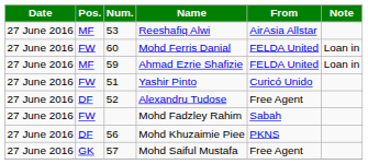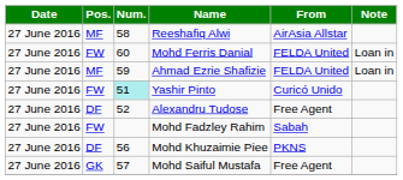 <table class="wikitable sortable">
 <tr>
 <th style="background:Green; color:White;">Date</th>
 <th style="background:Green; color:White;">Pos.</th>
 <th style="background:Green; color:White;">Num.</th>
 <th style="background:Green; color:White;">Name</th>
 <th style="background:Green; color:White;">From</th>
 <th style="background:Green; color:White;">Note</th>
 </tr>
 <tr>
 <td>27 June 2016</td>
 <td><a href='#'>MF</a></td>
-<td>53</td>
+<td>58</td>
 <td> <a href='#'>Reeshafiq Alwi</a></td>
 <td> <a href='#'>AirAsia Allstar</a></td>
 <td></td>
 </tr>
 <tr>
 <td>27 June 2016</td>
 <td><a href='#'>FW</a></td>
 <td>60</td>
 <td> <a href='#'>Mohd Ferris Danial</a></td>
 <td> <a href='#'>FELDA United</a></td>
 <td>Loan in</td>
 </tr>
 <tr>
 <td>27 June 2016</td>
 <td><a href='#'>MF</a></td>
 <td>59</td>
 <td> <a href='#'>Ahmad Ezrie Shafizie</a></td>
 <td> <a href='#'>FELDA United</a></td>
 <td>Loan in</td>
 </tr>
 <tr>
 <td>27 June 2016</td>
 <td><a href='#'>FW</a></td>
-<td>51</td>
+<td style="background: paleturquoise;">51</td>
 <td> <a href='#'>Yashir Pinto</a></td>
 <td> <a href='#'>Curicó Unido</a></td>
 <td></td>
 </tr>
 <tr>
 <td>27 June 2016</td>
 <td><a href='#'>DF</a></td>
 <td>52</td>
 <td> <a href='#'>Alexandru Tudose</a></td>
 <td>Free Agent</td>
 <td></td>
 </tr>
 <tr>
 <td>27 June 2016</td>
 <td><a href='#'>FW</a></td>
 <td></td>
 <td> Mohd Fadzley Rahim</td>
 <td> <a href='#'>Sabah</a></td>
 <td></td>
 </tr>
 <tr>
 <td>27 June 2016</td>
 <td><a href='#'>DF</a></td>
 <td>56</td>
 <td> Mohd Khuzaimie Piee</td>
 <td> <a href='#'>PKNS</a></td>
 <td></td>
 </tr>
 <tr>
 <td>27 June 2016</td>
 <td><a href='#'>GK</a></td>
 <td>57</td>
 <td> Mohd Saiful Mustafa</td>
 <td>Free Agent</td>
 <td></td>
 </tr>
 <tr>
 </tr>
 </table>
